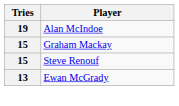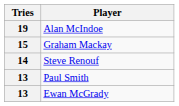 <table class="wikitable" style="text-align:left;">
 <tr>
 <th width=50>Tries</th>
 <th width=200>Player</th>
 </tr>
 <tr>
 <th>19</th>
 <td> <a href='#'>Alan McIndoe</a></td>
 </tr>
 <tr>
 <th>15</th>
 <td> <a href='#'>Graham Mackay</a></td>
 </tr>
 <tr>
-<th>15</th>
+<th>14</th>
 <td> <a href='#'>Steve Renouf</a></td>
+</tr>
+<tr>
+<th>13</th>
+<td> <a href='#'>Paul Smith</a></td>
 </tr>
 <tr>
 <th>13</th>
 <td> <a href='#'>Ewan McGrady</a></td>
 </tr>
 </table>
